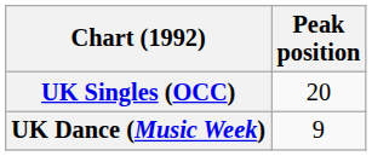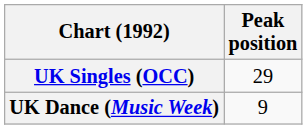 <table class="wikitable plainrowheaders" style="text-align:center">
 <tr>
 <th scope="col">Chart (1992)</th>
 <th scope="col">Peak<br>position</th>
 </tr>
 <tr>
 <th scope="row"><a href='#'>UK Singles</a> (<a href='#'>OCC</a>)</th>
-<td>20</td>
+<td>29</td>
 </tr>
 <tr>
 <th scope="row">UK Dance (<em><a href='#'>Music Week</a></em>)</th>
 <td>9</td>
 </tr>
 </table>
